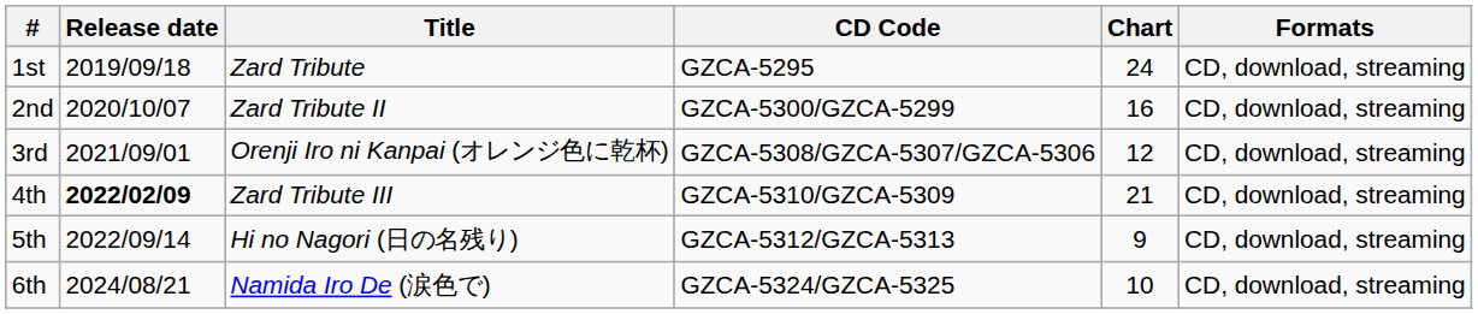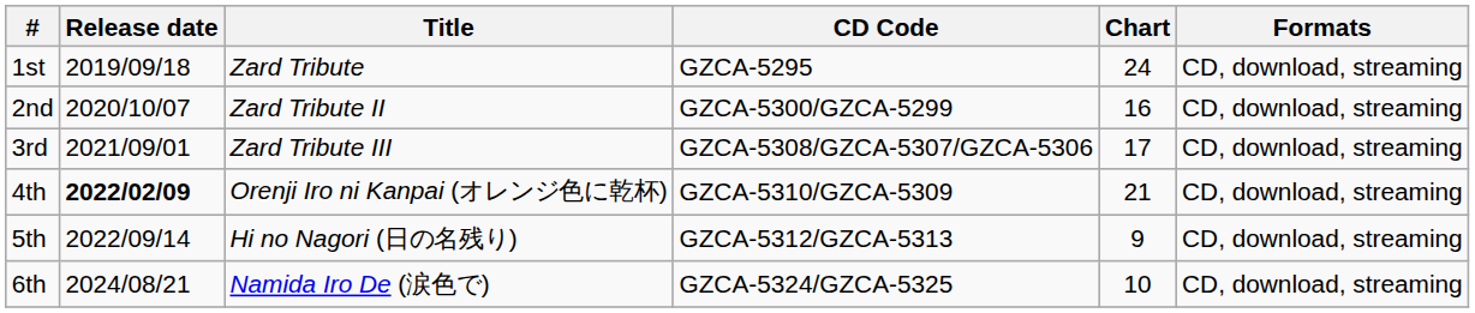 <table class=wikitable style="font-size:small">
 <tr>
 <th>#</th>
 <th>Release date</th>
 <th>Title</th>
 <th>CD Code</th>
 <th>Chart</th>
 <th>Formats</th>
 </tr>
 <tr>
 <td>1st</td>
 <td>2019/09/18</td>
 <td><em>Zard Tribute</em></td>
 <td>GZCA-5295</td>
 <td style="text-align:center">24</td>
 <td>CD, download, streaming</td>
 </tr>
 <tr>
 <td>2nd</td>
 <td>2020/10/07</td>
 <td><em>Zard Tribute II</em></td>
 <td>GZCA-5300/GZCA-5299</td>
 <td style="text-align:center">16</td>
 <td>CD, download, streaming</td>
 </tr>
 <tr>
 <td>3rd</td>
 <td>2021/09/01</td>
-<td><em>Orenji Iro ni Kanpai</em> (オレンジ色に乾杯)</td>
+<td><em>Zard Tribute III</em></td>
 <td>GZCA-5308/GZCA-5307/GZCA-5306</td>
-<td style="text-align:center">12</td>
+<td style="text-align:center">17</td>
 <td>CD, download, streaming</td>
 </tr>
 <tr>
 <td>4th</td>
 <td><strong>2022/02/09</strong></td>
-<td><em>Zard Tribute III</em></td>
+<td><em>Orenji Iro ni Kanpai</em> (オレンジ色に乾杯)</td>
 <td>GZCA-5310/GZCA-5309</td>
 <td style="text-align:center">21</td>
 <td>CD, download, streaming</td>
 </tr>
 <tr>
 <td>5th</td>
 <td>2022/09/14</td>
 <td><em>Hi no Nagori</em> (日の名残り)</td>
 <td>GZCA-5312/GZCA-5313</td>
 <td style="text-align:center">9</td>
 <td>CD, download, streaming</td>
 </tr>
 <tr>
 <td>6th</td>
 <td>2024/08/21</td>
 <td><em><a href='#'>Namida Iro De</a></em> (涙色で)</td>
 <td>GZCA-5324/GZCA-5325</td>
 <td style="text-align:center">10</td>
 <td>CD, download, streaming</td>
 </tr>
 </table>
